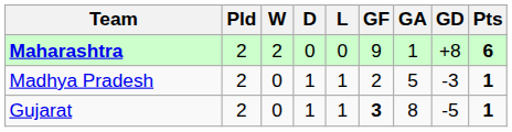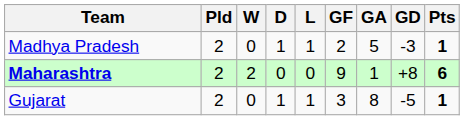 <table class="wikitable" style="text-align: center;">
 <tr>
 <th width="175">Team</th>
 <th width="20">Pld</th>
 <th width="20">W</th>
 <th width="20">D</th>
 <th width="20">L</th>
 <th width="20">GF</th>
 <th width="20">GA</th>
 <th width="20">GD</th>
 <th width="20">Pts</th>
+</tr>
+<tr>
+<td align=left><a href='#'>Madhya Pradesh</a></td>
+<td>2</td>
+<td>0</td>
+<td>1</td>
+<td>1</td>
+<td>2</td>
+<td>5</td>
+<td>-3</td>
+<td><strong>1</strong></td>
 </tr>
 <tr bgcolor=#ccffcc>
 <td align=left><strong><a href='#'>Maharashtra</a></strong></td>
 <td>2</td>
 <td>2</td>
 <td>0</td>
 <td>0</td>
 <td>9</td>
 <td>1</td>
 <td>+8</td>
 <td><strong>6</strong></td>
 </tr>
 <tr>
-<td align=left><a href='#'>Madhya Pradesh</a></td>
-<td>2</td>
-<td>0</td>
-<td>1</td>
-<td>1</td>
-<td>2</td>
-<td>5</td>
-<td>-3</td>
-<td><strong>1</strong></td>
-</tr>
-<tr>
 <td align=left><a href='#'>Gujarat</a></td>
 <td>2</td>
 <td>0</td>
 <td>1</td>
 <td>1</td>
-<td><strong>3</strong></td>
+<td>3</td>
 <td>8</td>
 <td>-5</td>
 <td><strong>1</strong></td>
 </tr>
 </table>
